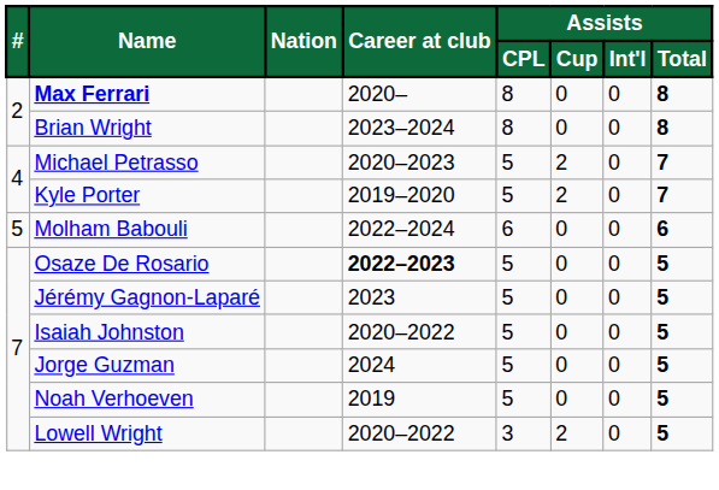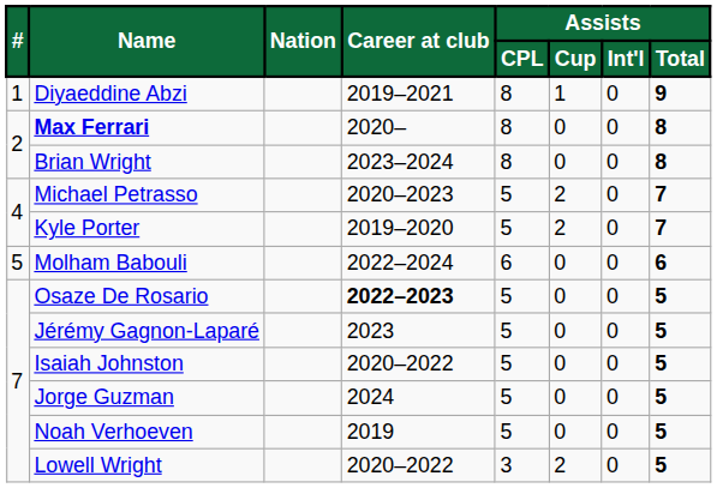 <table class="wikitable">
 <tr>
 <th rowspan="2" style="background:#0d6a3a; color:#FFFFFF; border: 2px solid #000000;">#</th>
 <th rowspan="2" style="background:#0d6a3a; color:#FFFFFF; border: 2px solid #000000;">Name</th>
 <th rowspan="2" style="background:#0d6a3a; color:#FFFFFF; border: 2px solid #000000;">Nation</th>
 <th rowspan="2" style="background:#0d6a3a; color:#FFFFFF; border: 2px solid #000000;">Career at club</th>
 <th colspan="4" style="background:#0d6a3a; color:#FFFFFF; border: 2px solid #000000;">Assists</th>
 </tr>
 <tr>
 <th style="background:#0d6a3a; color:#FFFFFF; border: 2px solid #000000;">CPL</th>
 <th style="background:#0d6a3a; color:#FFFFFF; border: 2px solid #000000;">Cup</th>
 <th style="background:#0d6a3a; color:#FFFFFF; border: 2px solid #000000;">Int'l</th>
 <th style="background:#0d6a3a; color:#FFFFFF; border: 2px solid #000000;">Total</th>
+</tr>
+<tr>
+<td>1</td>
+<td><a href='#'>Diyaeddine Abzi</a></td>
+<td></td>
+<td>2019–2021</td>
+<td>8</td>
+<td>1</td>
+<td>0</td>
+<td><strong>9</strong></td>
 </tr>
 <tr>
 <td rowspan="2">2</td>
 <td><strong><a href='#'>Max Ferrari</a></strong></td>
 <td></td>
 <td>2020–</td>
 <td>8</td>
 <td>0</td>
 <td>0</td>
 <td><strong>8</strong></td>
 </tr>
 <tr>
 <td><a href='#'>Brian Wright</a></td>
 <td></td>
 <td>2023–2024</td>
 <td>8</td>
 <td>0</td>
 <td>0</td>
 <td><strong>8</strong></td>
 </tr>
 <tr>
 <td rowspan="2">4</td>
 <td><a href='#'>Michael Petrasso</a></td>
 <td></td>
 <td>2020–2023</td>
 <td>5</td>
 <td>2</td>
 <td>0</td>
 <td><strong>7</strong></td>
 </tr>
 <tr>
 <td><a href='#'>Kyle Porter</a></td>
 <td></td>
 <td>2019–2020</td>
 <td>5</td>
 <td>2</td>
 <td>0</td>
 <td><strong>7</strong></td>
 </tr>
 <tr>
 <td>5</td>
 <td><a href='#'>Molham Babouli</a></td>
 <td></td>
 <td>2022–2024</td>
 <td>6</td>
 <td>0</td>
 <td>0</td>
 <td><strong>6</strong></td>
 </tr>
 <tr>
 <td rowspan="6">7</td>
 <td><a href='#'>Osaze De Rosario</a></td>
 <td></td>
 <td><strong>2022–2023</strong></td>
 <td>5</td>
 <td>0</td>
 <td>0</td>
 <td><strong>5</strong></td>
 </tr>
 <tr>
 <td><a href='#'>Jérémy Gagnon-Laparé</a></td>
 <td></td>
 <td>2023</td>
 <td>5</td>
 <td>0</td>
 <td>0</td>
 <td><strong>5</strong></td>
 </tr>
 <tr>
 <td><a href='#'>Isaiah Johnston</a></td>
 <td></td>
 <td>2020–2022</td>
 <td>5</td>
 <td>0</td>
 <td>0</td>
 <td><strong>5</strong></td>
 </tr>
 <tr>
 <td><a href='#'>Jorge Guzman</a></td>
 <td></td>
 <td>2024</td>
 <td>5</td>
 <td>0</td>
 <td>0</td>
 <td><strong>5</strong></td>
 </tr>
 <tr>
 <td><a href='#'>Noah Verhoeven</a></td>
 <td></td>
 <td>2019</td>
 <td>5</td>
 <td>0</td>
 <td>0</td>
 <td><strong>5</strong></td>
 </tr>
 <tr>
 <td><a href='#'>Lowell Wright</a></td>
 <td></td>
 <td>2020–2022</td>
 <td>3</td>
 <td>2</td>
 <td>0</td>
 <td><strong>5</strong></td>
 </tr>
 </table>
